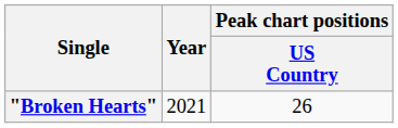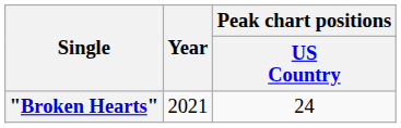 <table class="wikitable plainrowheaders" style="text-align:center;">
 <tr>
 <th scope="col" rowspan="2">Single</th>
 <th scope="col" rowspan="2">Year</th>
 <th scope="col" colspan="1">Peak chart positions</th>
 </tr>
 <tr>
 <th><a href='#'>US<br>Country</a><br></th>
 </tr>
 <tr>
 <th scope="row">"<a href='#'>Broken Hearts</a>"</th>
 <td>2021</td>
-<td>26</td>
+<td>24</td>
 </tr>
 </table>
